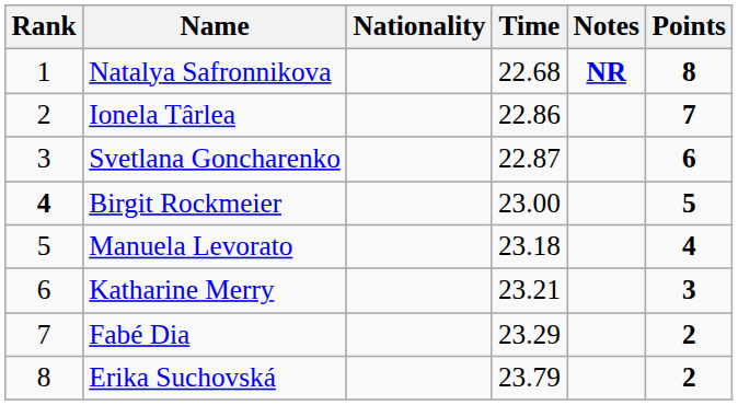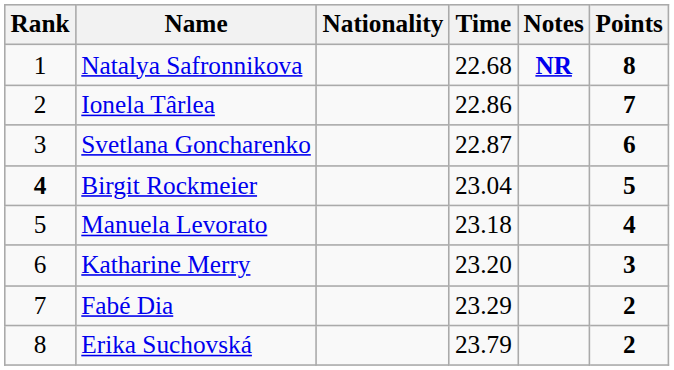 <table class="wikitable sortable" style="text-align:center">
 <tr>
 <th>Rank</th>
 <th>Name</th>
 <th>Nationality</th>
 <th>Time</th>
 <th>Notes</th>
 <th>Points</th>
 </tr>
 <tr>
 <td>1</td>
 <td align=left><a href='#'>Natalya Safronnikova</a></td>
 <td align=left></td>
 <td>22.68</td>
 <td><strong><a href='#'>NR</a></strong></td>
 <td><strong>8</strong></td>
 </tr>
 <tr>
 <td>2</td>
 <td align=left><a href='#'>Ionela Târlea</a></td>
 <td align=left></td>
 <td>22.86</td>
 <td></td>
 <td><strong>7</strong></td>
 </tr>
 <tr>
 <td>3</td>
 <td align=left><a href='#'>Svetlana Goncharenko</a></td>
 <td align=left></td>
 <td>22.87</td>
 <td></td>
 <td><strong>6</strong></td>
 </tr>
 <tr>
 <td><strong>4</strong></td>
 <td align=left><a href='#'>Birgit Rockmeier</a></td>
 <td align=left></td>
-<td>23.00</td>
+<td>23.04</td>
 <td></td>
 <td><strong>5</strong></td>
 </tr>
 <tr>
 <td>5</td>
 <td align=left><a href='#'>Manuela Levorato</a></td>
 <td align=left></td>
 <td>23.18</td>
 <td></td>
 <td><strong>4</strong></td>
 </tr>
 <tr>
 <td>6</td>
 <td align=left><a href='#'>Katharine Merry</a></td>
 <td align=left></td>
-<td>23.21</td>
+<td>23.20</td>
 <td></td>
 <td><strong>3</strong></td>
 </tr>
 <tr>
 <td>7</td>
 <td align=left><a href='#'>Fabé Dia</a></td>
 <td align=left></td>
 <td>23.29</td>
 <td></td>
 <td><strong>2</strong></td>
 </tr>
 <tr>
 <td>8</td>
 <td align=left><a href='#'>Erika Suchovská</a></td>
 <td align=left></td>
 <td>23.79</td>
 <td></td>
 <td><strong>2</strong></td>
 </tr>
 </table>
